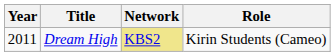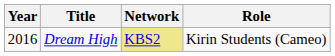 <table class="wikitable">
 <tr>
 <th align="left">Year</th>
 <th align="left">Title</th>
 <th align="left">Network</th>
 <th align="left">Role</th>
 </tr>
 <tr>
-<td>2011</td>
+<td>2016</td>
 <td><em><a href='#'>Dream High</a></em></td>
 <td style="background: khaki;"><a href='#'>KBS2</a></td>
 <td>Kirin Students (Cameo)</td>
 </tr>
 </table>
